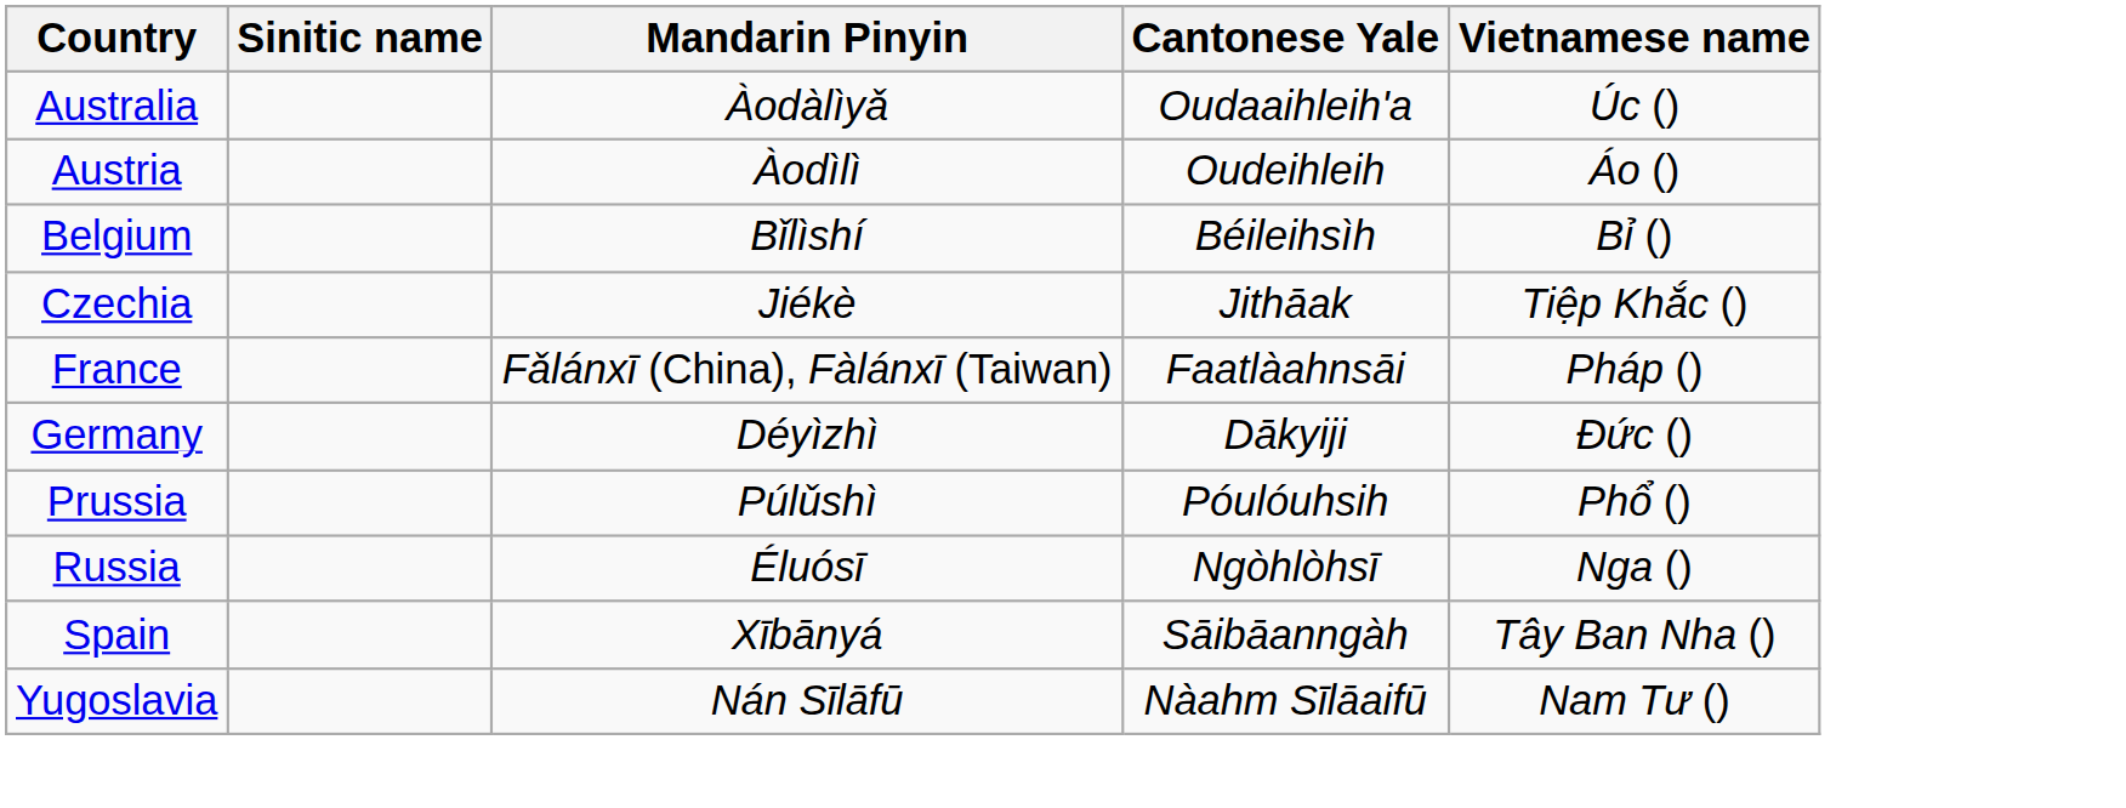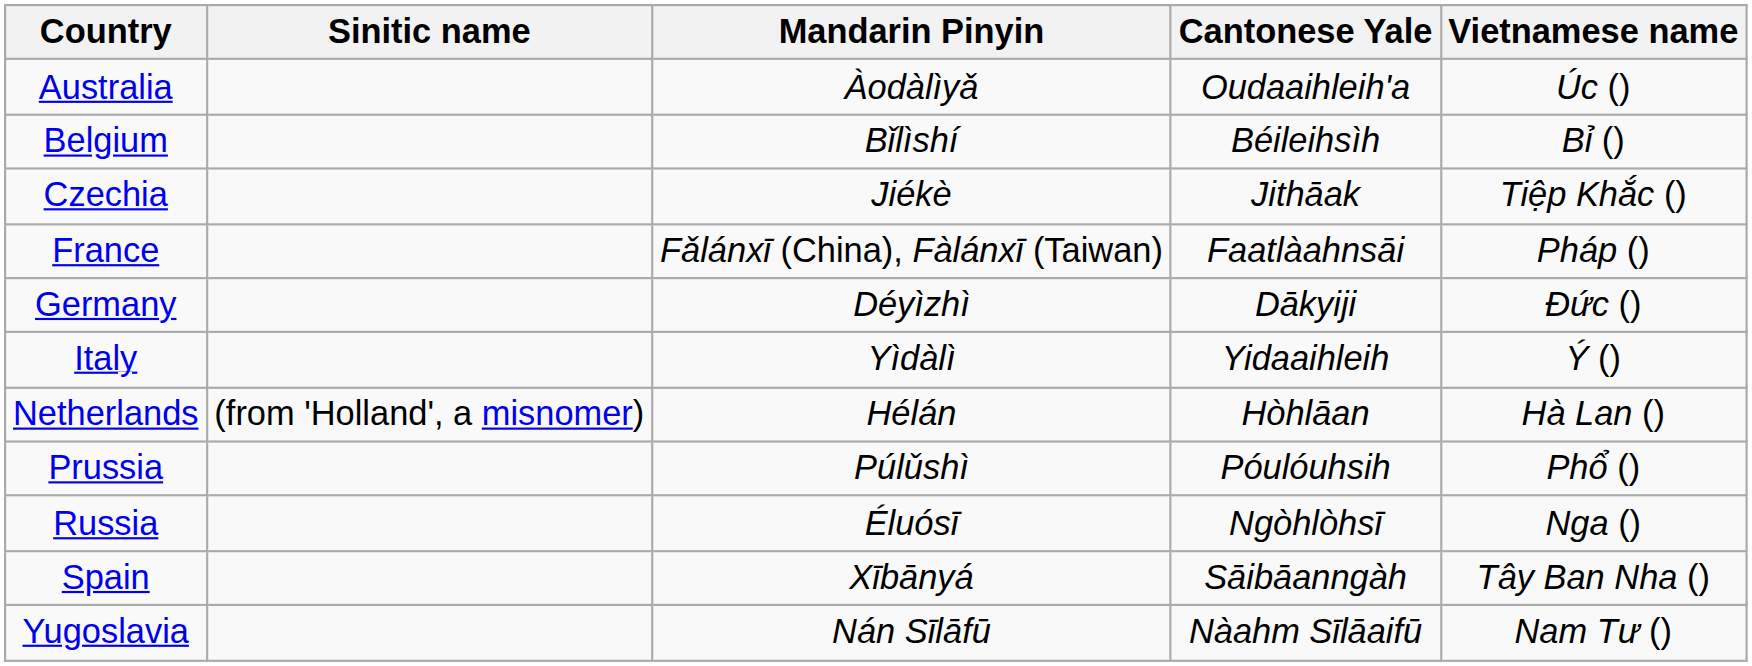 <table class="wikitable" style="text-align:center">
 <tr>
 <th>Country</th>
 <th>Sinitic name</th>
 <th>Mandarin Pinyin</th>
 <th>Cantonese Yale</th>
 <th>Vietnamese name</th>
 </tr>
 <tr>
 <td><a href='#'>Australia</a></td>
 <td></td>
 <td><em>Àodàlìyǎ</em></td>
 <td><em>Oudaaihleih'a</em></td>
 <td><em>Úc</em> ()</td>
-</tr>
-<tr>
-<td><a href='#'>Austria</a></td>
-<td></td>
-<td><em>Àodìlì</em></td>
-<td><em>Oudeihleih</em></td>
-<td><em>Áo</em> ()</td>
 </tr>
 <tr>
 <td><a href='#'>Belgium</a></td>
 <td></td>
 <td><em>Bǐlìshí</em></td>
 <td><em>Béileihsìh</em></td>
 <td><em>Bỉ</em> ()</td>
 </tr>
 <tr>
 <td><a href='#'>Czechia</a></td>
 <td></td>
 <td><em>Jiékè</em></td>
 <td><em>Jithāak</em></td>
 <td><em>Tiệp Khắc</em> ()</td>
 </tr>
 <tr>
 <td><a href='#'>France</a></td>
 <td></td>
 <td><em>Fǎlánxī</em> (China), <em>Fàlánxī</em> (Taiwan)</td>
 <td><em>Faatlàahnsāi</em></td>
 <td><em>Pháp</em> ()</td>
 </tr>
 <tr>
 <td><a href='#'>Germany</a></td>
 <td></td>
 <td><em>Déyìzhì</em></td>
 <td><em>Dākyiji</em></td>
 <td><em>Đức</em> ()</td>
 </tr>
 <tr>
+<td><a href='#'>Italy</a></td>
+<td></td>
+<td><em>Yìdàlì</em></td>
+<td><em>Yidaaihleih</em></td>
+<td><em>Ý</em> ()</td>
+</tr>
+<tr>
+<td><a href='#'>Netherlands</a></td>
+<td> (from 'Holland', a <a href='#'>misnomer</a>)</td>
+<td><em>Hélán</em></td>
+<td><em>Hòhlāan</em></td>
+<td><em>Hà Lan</em> ()</td>
+</tr>
+<tr>
 <td><a href='#'>Prussia</a></td>
 <td></td>
 <td><em>Púlǔshì</em></td>
 <td><em>Póulóuhsih</em></td>
 <td><em>Phổ</em> ()</td>
 </tr>
 <tr>
 <td><a href='#'>Russia</a></td>
 <td></td>
 <td><em>Éluósī</em></td>
 <td><em>Ngòhlòhsī</em></td>
 <td><em>Nga</em> ()</td>
 </tr>
 <tr>
 <td><a href='#'>Spain</a></td>
 <td></td>
 <td><em>Xībānyá</em></td>
 <td><em>Sāibāanngàh</em></td>
 <td><em>Tây Ban Nha</em> ()</td>
 </tr>
 <tr>
 <td><a href='#'>Yugoslavia</a></td>
 <td></td>
 <td><em>Nán Sīlāfū</em></td>
 <td><em>Nàahm Sīlāaifū</em></td>
 <td><em>Nam Tư</em> ()</td>
 </tr>
 </table>
